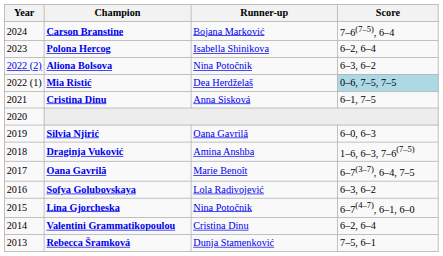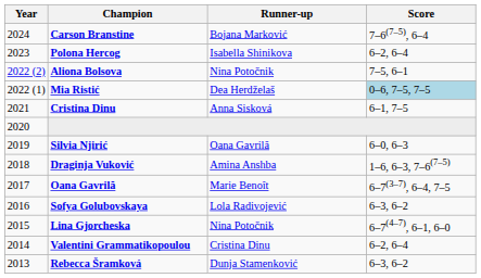 <table class="wikitable" style="font-size:90%">
 <tr>
 <th>Year</th>
 <th width="200">Champion</th>
 <th width="200">Runner-up</th>
 <th width="135">Score</th>
 </tr>
 <tr>
 <td>2024</td>
 <td> <strong><a href='#'>Carson Branstine</a></strong></td>
 <td> <a href='#'>Bojana Marković</a></td>
 <td>7–6<sup>(7–5)</sup>, 6–4</td>
 </tr>
 <tr>
 <td>2023</td>
 <td> <strong><a href='#'>Polona Hercog</a></strong></td>
 <td> <a href='#'>Isabella Shinikova</a></td>
 <td>6–2, 6–4</td>
 </tr>
 <tr>
 <td><a href='#'>2022 (2)</a></td>
 <td> <strong><a href='#'>Aliona Bolsova</a></strong></td>
 <td> <a href='#'>Nina Potočnik</a></td>
-<td>6–3, 6–2</td>
+<td>7–5, 6–1</td>
 </tr>
 <tr>
 <td>2022 (1)</td>
 <td> <strong><a href='#'>Mia Ristić</a></strong></td>
 <td> <a href='#'>Dea Herdželaš</a></td>
 <td style="background: lightblue;">0–6, 7–5, 7–5</td>
 </tr>
 <tr>
 <td>2021</td>
 <td> <strong><a href='#'>Cristina Dinu</a></strong></td>
 <td> <a href='#'>Anna Sisková</a></td>
 <td>6–1, 7–5</td>
 </tr>
 <tr>
 <td>2020</td>
 <td colspan=3 bgcolor="#ededed"></td>
 </tr>
 <tr>
 <td>2019</td>
 <td> <strong><a href='#'>Silvia Njirić</a></strong></td>
 <td> <a href='#'>Oana Gavrilă</a></td>
 <td>6–0, 6–3</td>
 </tr>
 <tr>
 <td>2018</td>
 <td> <strong><a href='#'>Draginja Vuković</a></strong></td>
 <td> <a href='#'>Amina Anshba</a></td>
 <td>1–6, 6–3, 7–6<sup>(7–5)</sup></td>
 </tr>
 <tr>
 <td>2017</td>
 <td> <strong><a href='#'>Oana Gavrilă</a></strong></td>
 <td> <a href='#'>Marie Benoît</a></td>
 <td>6–7<sup>(3–7)</sup>, 6–4, 7–5</td>
 </tr>
 <tr>
 <td>2016</td>
 <td> <strong><a href='#'>Sofya Golubovskaya</a></strong></td>
 <td> <a href='#'>Lola Radivojević</a></td>
 <td>6–3, 6–2</td>
 </tr>
 <tr>
 <td>2015</td>
 <td> <strong><a href='#'>Lina Gjorcheska</a></strong></td>
 <td> <a href='#'>Nina Potočnik</a></td>
 <td>6–7<sup>(4–7)</sup>, 6–1, 6–0</td>
 </tr>
 <tr>
 <td>2014</td>
 <td> <strong><a href='#'>Valentini Grammatikopoulou</a></strong></td>
 <td> <a href='#'>Cristina Dinu</a></td>
 <td>6–2, 6–4</td>
 </tr>
 <tr>
 <td>2013</td>
 <td> <strong><a href='#'>Rebecca Šramková</a></strong></td>
 <td> <a href='#'>Dunja Stamenković</a></td>
-<td>7–5, 6–1</td>
+<td>6–3, 6–2</td>
 </tr>
 </table>
